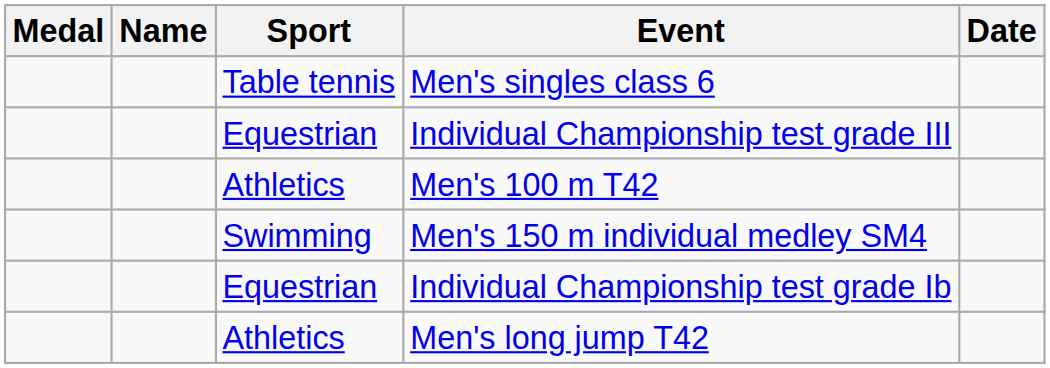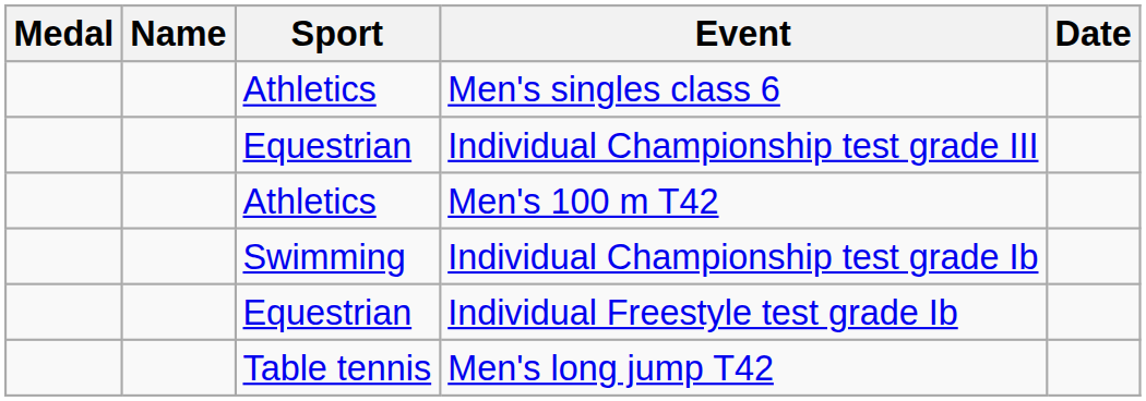 <table class="wikitable sortable" style="font-size: 95%">
 <tr>
 <th>Medal</th>
 <th>Name</th>
 <th>Sport</th>
 <th>Event</th>
 <th>Date</th>
 </tr>
 <tr>
 <td></td>
 <td></td>
-<td><a href='#'>Table tennis</a></td>
+<td><a href='#'>Athletics</a></td>
 <td><a href='#'>Men's singles class 6</a></td>
 <td></td>
 </tr>
 <tr>
 <td></td>
 <td></td>
 <td><a href='#'>Equestrian</a></td>
 <td><a href='#'>Individual Championship test grade III</a></td>
 <td></td>
 </tr>
 <tr>
 <td></td>
 <td></td>
 <td><a href='#'>Athletics</a></td>
 <td><a href='#'>Men's 100 m T42</a></td>
 <td></td>
 </tr>
 <tr>
 <td></td>
 <td></td>
 <td><a href='#'>Swimming</a></td>
-<td><a href='#'>Men's 150 m individual medley SM4</a></td>
+<td><a href='#'>Individual Championship test grade Ib</a></td>
 <td></td>
 </tr>
 <tr>
 <td></td>
 <td></td>
 <td><a href='#'>Equestrian</a></td>
-<td><a href='#'>Individual Championship test grade Ib</a></td>
+<td><a href='#'>Individual Freestyle test grade Ib</a></td>
 <td></td>
 </tr>
 <tr>
 <td></td>
 <td></td>
-<td><a href='#'>Athletics</a></td>
+<td><a href='#'>Table tennis</a></td>
 <td><a href='#'>Men's long jump T42</a></td>
 <td></td>
 </tr>
 </table>
